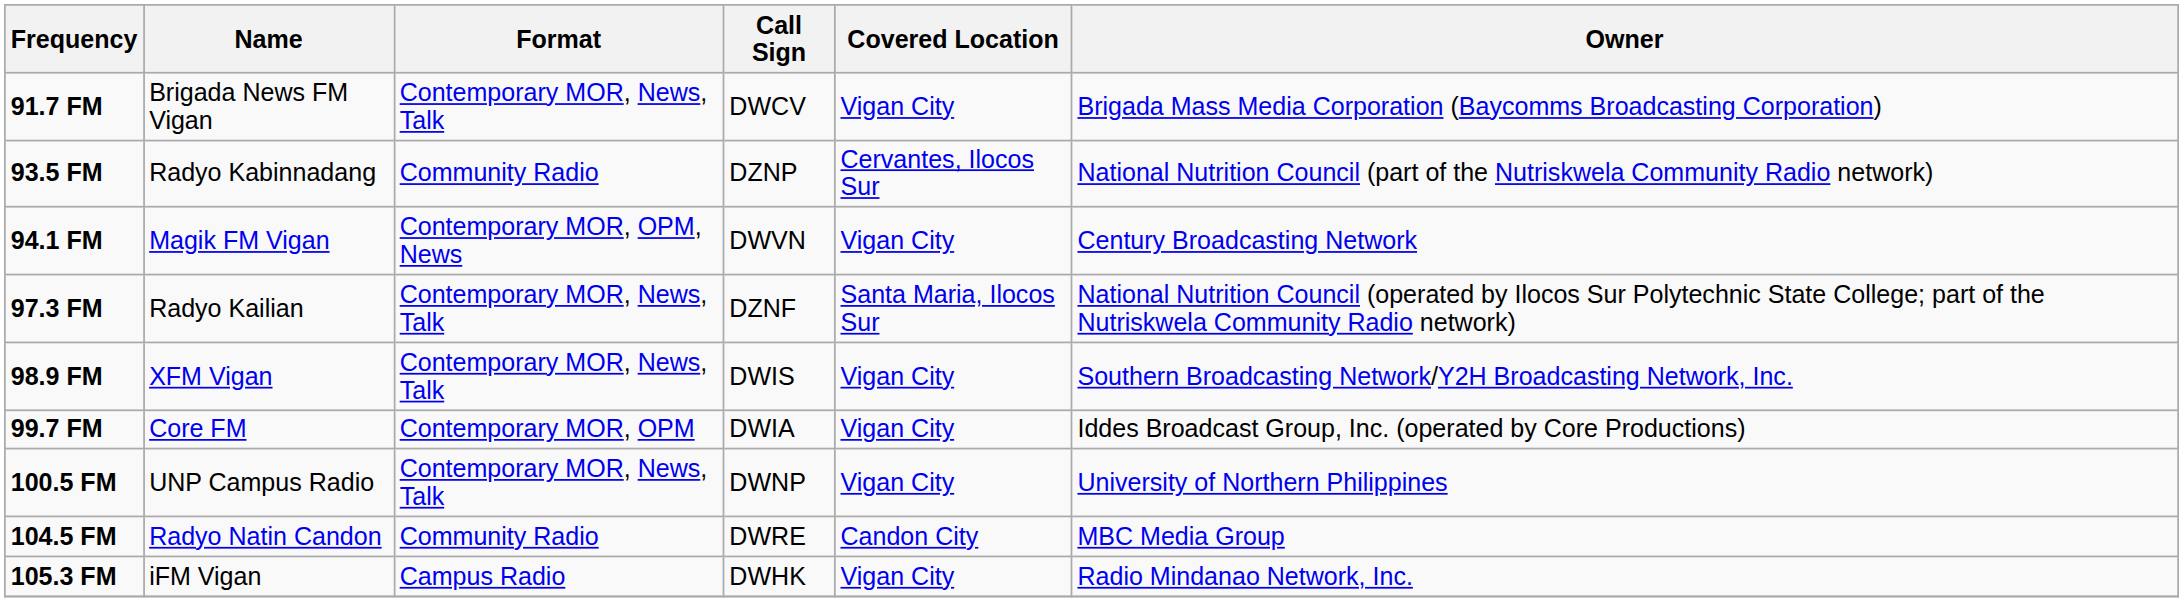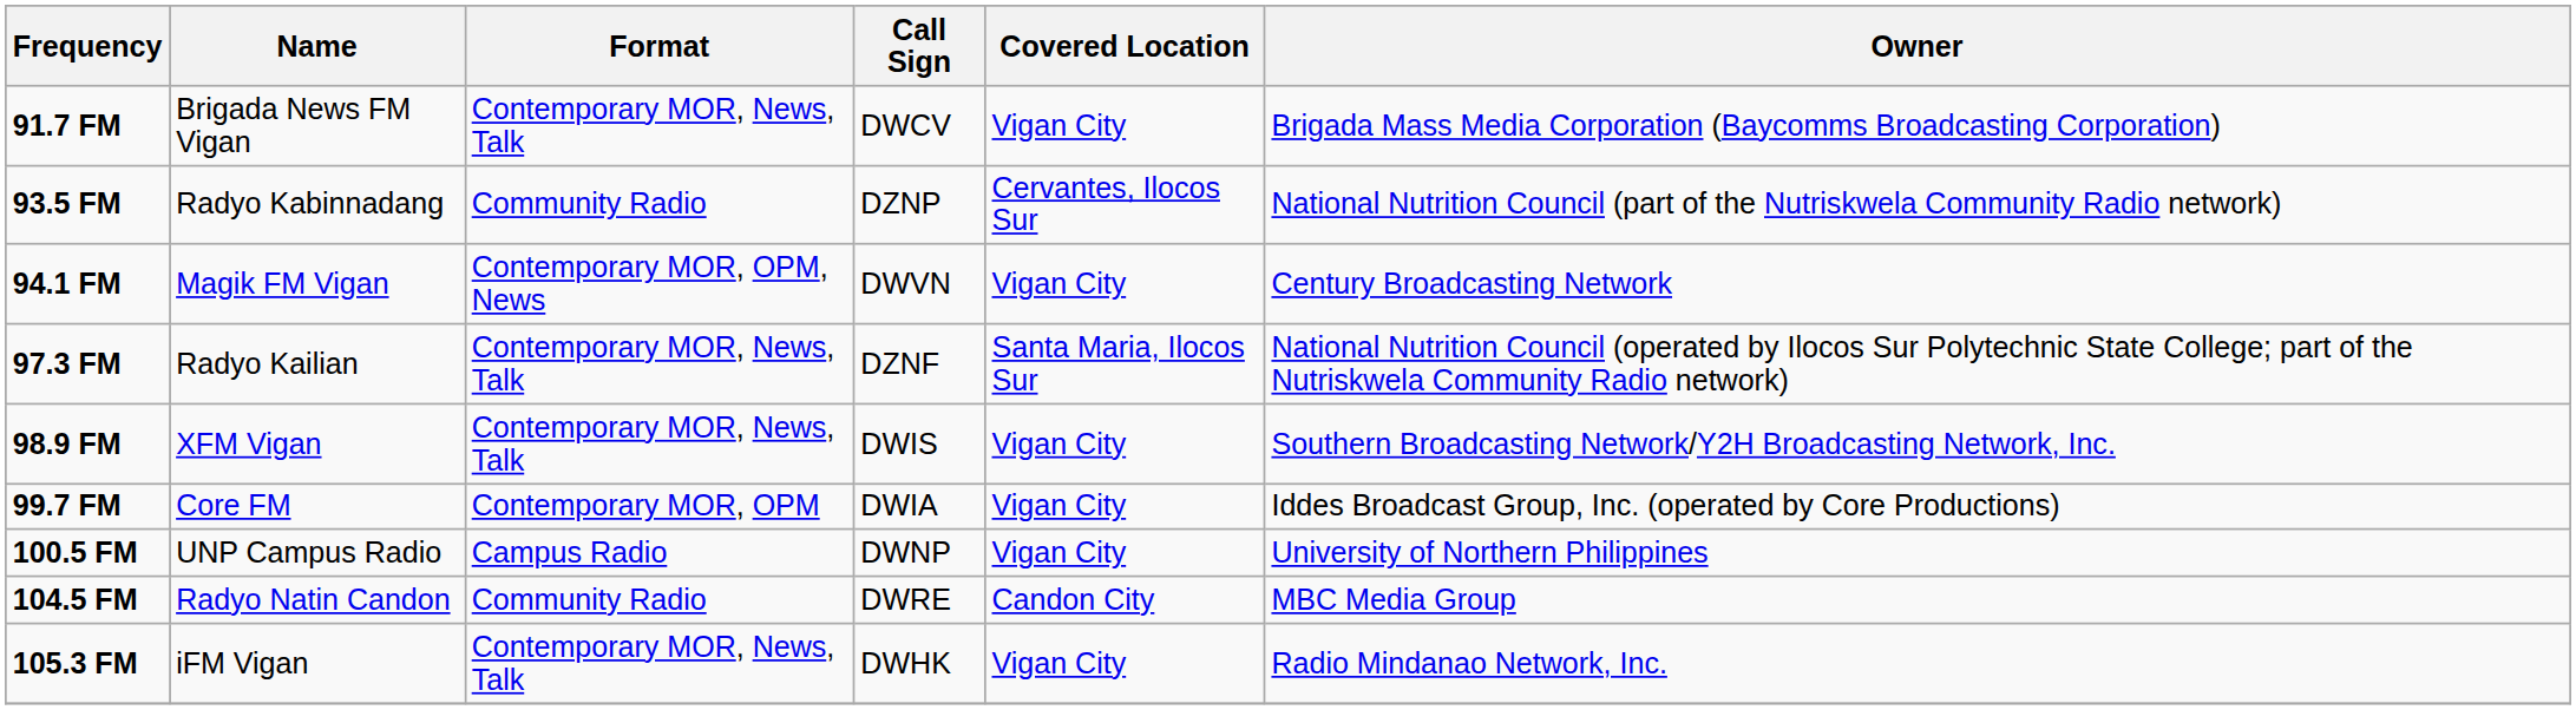 <table class="wikitable" style="font-size:90%;">
 <tr>
 <th>Frequency</th>
 <th>Name</th>
 <th>Format</th>
 <th>Call Sign</th>
 <th>Covered Location</th>
 <th>Owner</th>
 </tr>
 <tr>
 <td><strong>91.7 FM</strong></td>
 <td>Brigada News FM Vigan</td>
 <td><a href='#'>Contemporary MOR</a>, <a href='#'>News</a>, <a href='#'>Talk</a></td>
 <td>DWCV</td>
 <td><a href='#'>Vigan City</a></td>
 <td><a href='#'>Brigada Mass Media Corporation</a> (<a href='#'>Baycomms Broadcasting Corporation</a>)</td>
 </tr>
 <tr>
 <td><strong>93.5 FM</strong></td>
 <td>Radyo Kabinnadang</td>
 <td><a href='#'>Community Radio</a></td>
 <td>DZNP</td>
 <td><a href='#'>Cervantes, Ilocos Sur</a></td>
 <td><a href='#'>National Nutrition Council</a> (part of the <a href='#'>Nutriskwela Community Radio</a> network)</td>
 </tr>
 <tr>
 <td><strong>94.1 FM</strong></td>
 <td><a href='#'>Magik FM Vigan</a></td>
 <td><a href='#'>Contemporary MOR</a>, <a href='#'>OPM</a>, <a href='#'>News</a></td>
 <td>DWVN</td>
 <td><a href='#'>Vigan City</a></td>
 <td><a href='#'>Century Broadcasting Network</a></td>
 </tr>
 <tr>
 <td><strong>97.3 FM</strong></td>
 <td>Radyo Kailian</td>
 <td><a href='#'>Contemporary MOR</a>, <a href='#'>News</a>, <a href='#'>Talk</a></td>
 <td>DZNF</td>
 <td><a href='#'>Santa Maria, Ilocos Sur</a></td>
 <td><a href='#'>National Nutrition Council</a> (operated by Ilocos Sur Polytechnic State College; part of the <a href='#'>Nutriskwela Community Radio</a> network)</td>
 </tr>
 <tr>
 <td><strong>98.9 FM</strong></td>
 <td><a href='#'>XFM Vigan</a></td>
 <td><a href='#'>Contemporary MOR</a>, <a href='#'>News</a>, <a href='#'>Talk</a></td>
 <td>DWIS</td>
 <td><a href='#'>Vigan City</a></td>
 <td><a href='#'>Southern Broadcasting Network</a>/<a href='#'>Y2H Broadcasting Network, Inc.</a></td>
 </tr>
 <tr>
 <td><strong>99.7 FM</strong></td>
 <td><a href='#'>Core FM</a></td>
 <td><a href='#'>Contemporary MOR</a>, <a href='#'>OPM</a></td>
 <td>DWIA</td>
 <td><a href='#'>Vigan City</a></td>
 <td>Iddes Broadcast Group, Inc. (operated by Core Productions)</td>
 </tr>
 <tr>
 <td><strong>100.5 FM</strong></td>
 <td>UNP Campus Radio</td>
-<td><a href='#'>Contemporary MOR</a>, <a href='#'>News</a>, <a href='#'>Talk</a></td>
+<td><a href='#'>Campus Radio</a></td>
 <td>DWNP</td>
 <td><a href='#'>Vigan City</a></td>
 <td><a href='#'>University of Northern Philippines</a></td>
 </tr>
 <tr>
 <td><strong>104.5 FM</strong></td>
 <td><a href='#'>Radyo Natin Candon</a></td>
 <td><a href='#'>Community Radio</a></td>
 <td>DWRE</td>
 <td><a href='#'>Candon City</a></td>
 <td><a href='#'>MBC Media Group</a></td>
 </tr>
 <tr>
 <td><strong>105.3 FM</strong></td>
 <td>iFM Vigan</td>
-<td><a href='#'>Campus Radio</a></td>
+<td><a href='#'>Contemporary MOR</a>, <a href='#'>News</a>, <a href='#'>Talk</a></td>
 <td>DWHK</td>
 <td><a href='#'>Vigan City</a></td>
 <td><a href='#'>Radio Mindanao Network, Inc.</a></td>
 </tr>
 <tr>
 </tr>
 </table>
